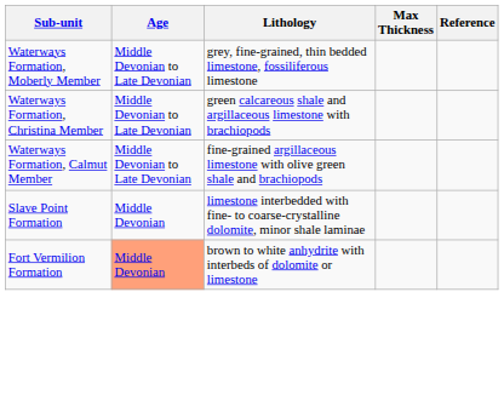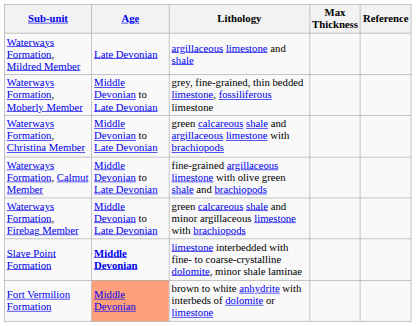 <table class="wikitable">
 <tr>
 <th><a href='#'>Sub-unit</a></th>
 <th><a href='#'>Age</a></th>
 <th>Lithology</th>
 <th>Max<br>Thickness</th>
 <th>Reference</th>
+</tr>
+<tr>
+<td><a href='#'>Waterways Formation</a>, <a href='#'>Mildred Member</a></td>
+<td><a href='#'>Late Devonian</a></td>
+<td><a href='#'>argillaceous</a> <a href='#'>limestone</a> and <a href='#'>shale</a></td>
+<td></td>
+<td></td>
 </tr>
 <tr>
 <td><a href='#'>Waterways Formation</a>, <a href='#'>Moberly Member</a></td>
 <td><a href='#'>Middle Devonian</a> to <a href='#'>Late Devonian</a></td>
 <td>grey, fine-grained, thin bedded <a href='#'>limestone</a>, <a href='#'>fossiliferous</a> limestone</td>
 <td></td>
 <td></td>
 </tr>
 <tr>
 <td><a href='#'>Waterways Formation</a>, <a href='#'>Christina Member</a></td>
 <td><a href='#'>Middle Devonian</a> to <a href='#'>Late Devonian</a></td>
 <td>green <a href='#'>calcareous</a> <a href='#'>shale</a> and <a href='#'>argillaceous</a> <a href='#'>limestone</a> with <a href='#'>brachiopods</a></td>
 <td></td>
 <td></td>
 </tr>
 <tr>
 <td><a href='#'>Waterways Formation</a>, <a href='#'>Calmut Member</a></td>
 <td><a href='#'>Middle Devonian</a> to <a href='#'>Late Devonian</a></td>
 <td>fine-grained <a href='#'>argillaceous</a> <a href='#'>limestone</a> with olive green <a href='#'>shale</a> and <a href='#'>brachiopods</a></td>
 <td></td>
 <td></td>
 </tr>
 <tr>
+<td><a href='#'>Waterways Formation</a>, <a href='#'>Firebag Member</a></td>
+<td><a href='#'>Middle Devonian</a> to <a href='#'>Late Devonian</a></td>
+<td>green <a href='#'>calcareous</a> <a href='#'>shale</a> and minor argillaceous <a href='#'>limestone</a> with <a href='#'>brachiopods</a></td>
+<td></td>
+<td><br></td>
+</tr>
+<tr>
 <td><a href='#'>Slave Point Formation</a></td>
-<td><a href='#'>Middle Devonian</a></td>
+<td><strong><a href='#'>Middle Devonian</a></strong></td>
 <td><a href='#'>limestone</a> interbedded with fine- to coarse-crystalline <a href='#'>dolomite</a>, minor shale laminae</td>
 <td></td>
 <td></td>
 </tr>
 <tr>
 <td><a href='#'>Fort Vermilion Formation</a></td>
 <td style="background: lightsalmon;"><a href='#'>Middle Devonian</a></td>
 <td>brown to white <a href='#'>anhydrite</a> with interbeds of <a href='#'>dolomite</a> or <a href='#'>limestone</a></td>
 <td></td>
 <td></td>
 </tr>
 </table>
